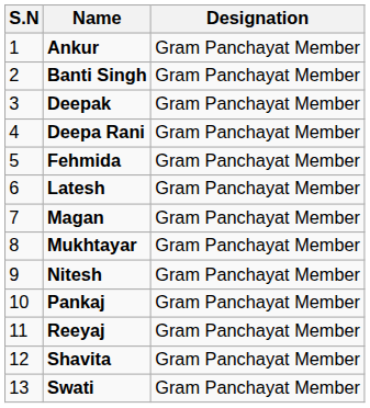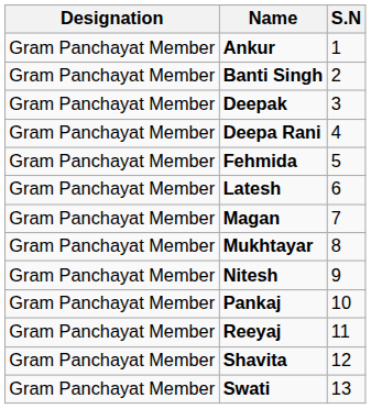 <table class="wikitable">
 <tr>
+<th>Designation</th>
+<th>Name</th>
 <th>S.N</th>
-<th>Name</th>
-<th>Designation</th>
 </tr>
 <tr>
+<td>Gram Panchayat Member</td>
+<td><strong>Ankur</strong></td>
 <td>1</td>
-<td><strong>Ankur</strong></td>
-<td>Gram Panchayat Member</td>
 </tr>
 <tr>
+<td>Gram Panchayat Member</td>
+<td><strong>Banti Singh</strong></td>
 <td>2</td>
-<td><strong>Banti Singh</strong></td>
-<td>Gram Panchayat Member</td>
 </tr>
 <tr>
+<td>Gram Panchayat Member</td>
+<td><strong>Deepak</strong></td>
 <td>3</td>
-<td><strong>Deepak</strong></td>
-<td>Gram Panchayat Member</td>
 </tr>
 <tr>
+<td>Gram Panchayat Member</td>
+<td><strong>Deepa Rani</strong></td>
 <td>4</td>
-<td><strong>Deepa Rani</strong></td>
-<td>Gram Panchayat Member</td>
 </tr>
 <tr>
+<td>Gram Panchayat Member</td>
+<td><strong>Fehmida</strong></td>
 <td>5</td>
-<td><strong>Fehmida</strong></td>
-<td>Gram Panchayat Member</td>
 </tr>
 <tr>
+<td>Gram Panchayat Member</td>
+<td><strong>Latesh</strong></td>
 <td>6</td>
-<td><strong>Latesh</strong></td>
-<td>Gram Panchayat Member</td>
 </tr>
 <tr>
+<td>Gram Panchayat Member</td>
+<td><strong>Magan</strong></td>
 <td>7</td>
-<td><strong>Magan</strong></td>
-<td>Gram Panchayat Member</td>
 </tr>
 <tr>
+<td>Gram Panchayat Member</td>
+<td><strong>Mukhtayar</strong></td>
 <td>8</td>
-<td><strong>Mukhtayar</strong></td>
-<td>Gram Panchayat Member</td>
 </tr>
 <tr>
+<td>Gram Panchayat Member</td>
+<td><strong>Nitesh</strong></td>
 <td>9</td>
-<td><strong>Nitesh</strong></td>
-<td>Gram Panchayat Member</td>
 </tr>
 <tr>
+<td>Gram Panchayat Member</td>
+<td><strong>Pankaj</strong></td>
 <td>10</td>
-<td><strong>Pankaj</strong></td>
-<td>Gram Panchayat Member</td>
 </tr>
 <tr>
+<td>Gram Panchayat Member</td>
+<td><strong>Reeyaj</strong></td>
 <td>11</td>
-<td><strong>Reeyaj</strong></td>
-<td>Gram Panchayat Member</td>
 </tr>
 <tr>
+<td>Gram Panchayat Member</td>
+<td><strong>Shavita</strong></td>
 <td>12</td>
-<td><strong>Shavita</strong></td>
-<td>Gram Panchayat Member</td>
 </tr>
 <tr>
+<td>Gram Panchayat Member</td>
+<td><strong>Swati</strong></td>
 <td>13</td>
-<td><strong>Swati</strong></td>
-<td>Gram Panchayat Member</td>
 </tr>
 </table>
